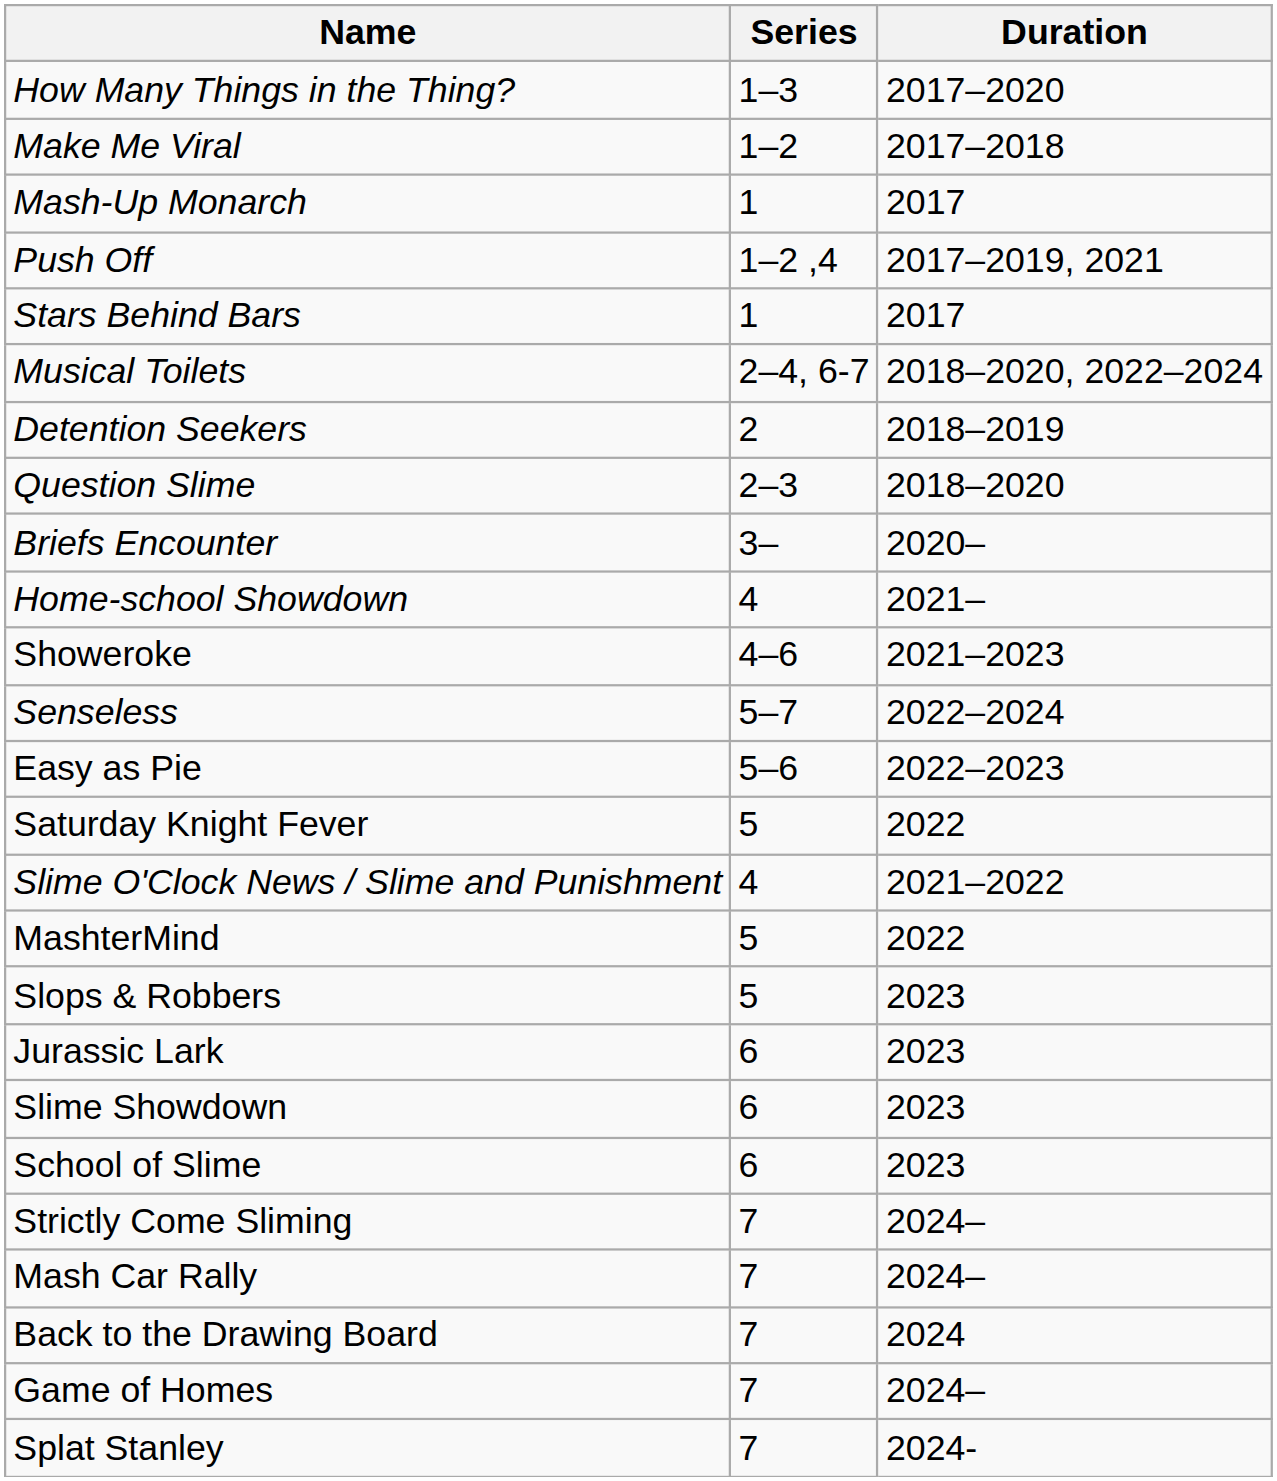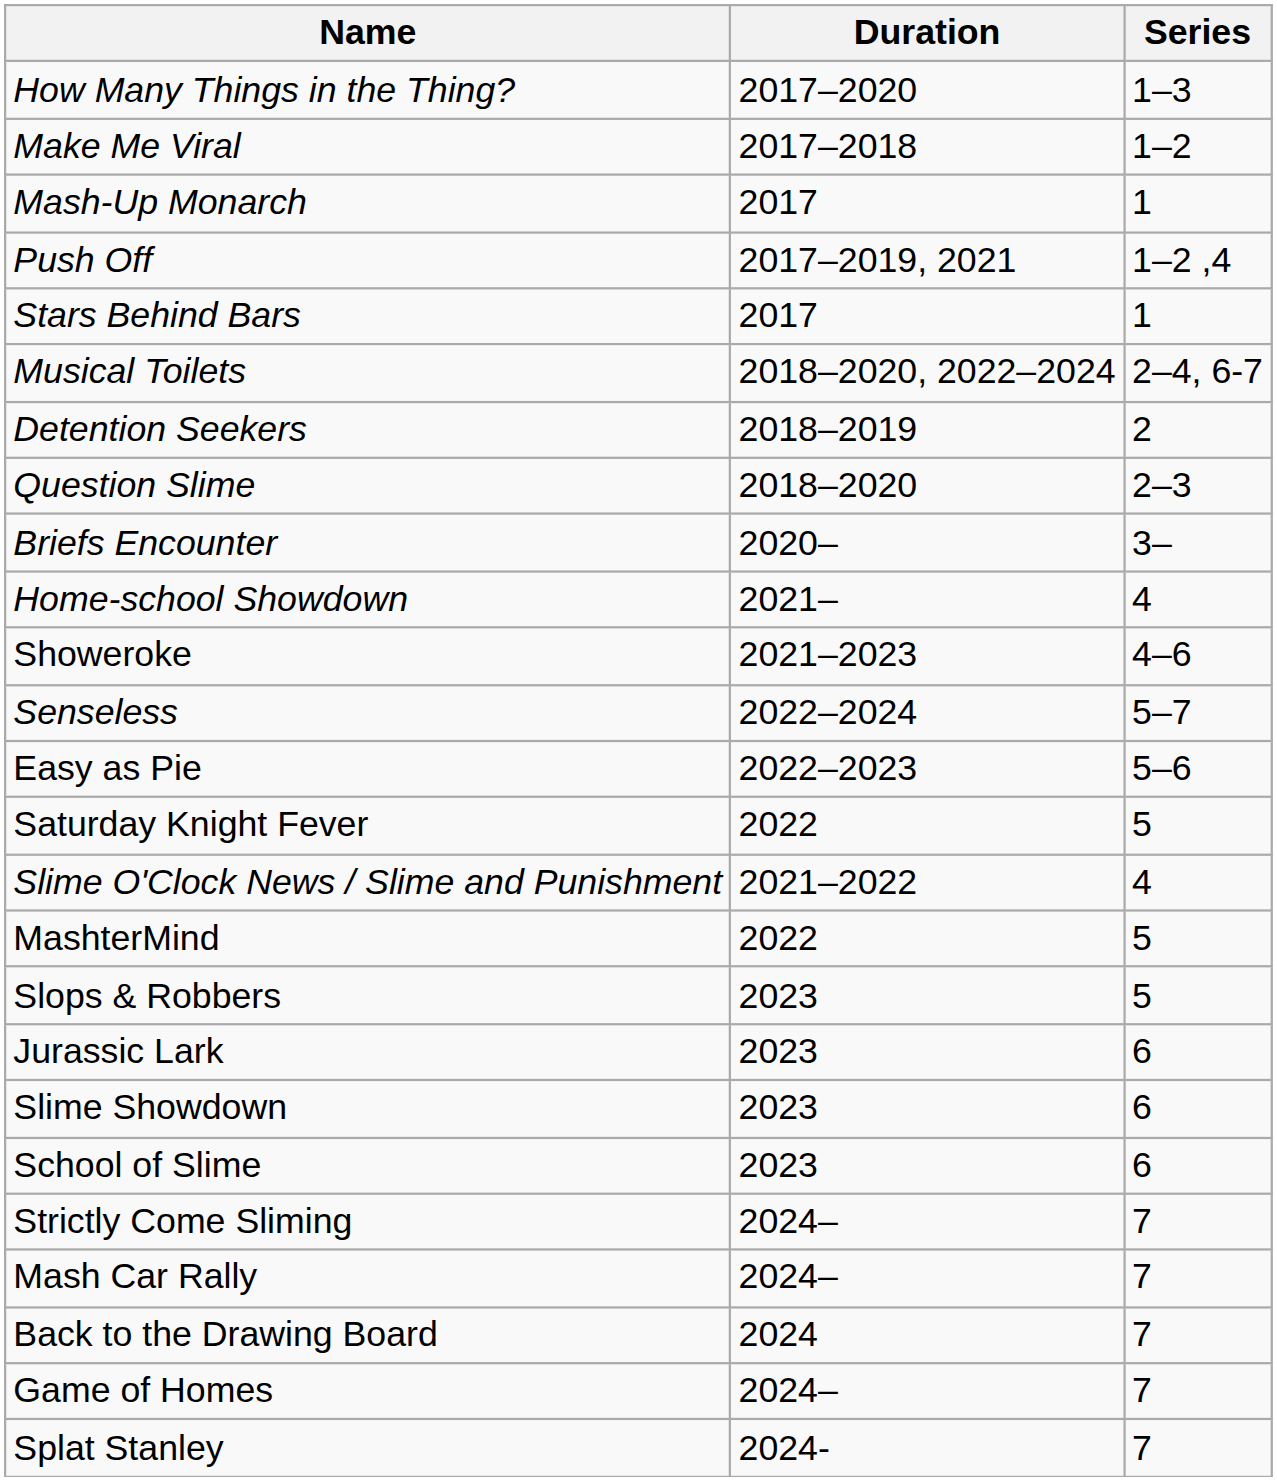 <table class="wikitable">
 <tr>
 <th>Name</th>
+<th>Duration</th>
 <th>Series</th>
-<th>Duration</th>
 </tr>
 <tr>
 <td><em>How Many Things in the Thing?</em></td>
+<td>2017–2020</td>
 <td>1–3</td>
-<td>2017–2020</td>
 </tr>
 <tr>
 <td><em>Make Me Viral</em></td>
+<td>2017–2018</td>
 <td>1–2</td>
-<td>2017–2018</td>
 </tr>
 <tr>
 <td><em>Mash-Up Monarch</em></td>
+<td>2017</td>
 <td>1</td>
-<td>2017</td>
 </tr>
 <tr>
 <td><em>Push Off</em></td>
+<td>2017–2019, 2021</td>
 <td>1–2 ,4</td>
-<td>2017–2019, 2021</td>
 </tr>
 <tr>
 <td><em>Stars Behind Bars</em></td>
+<td>2017</td>
 <td>1</td>
-<td>2017</td>
 </tr>
 <tr>
 <td><em>Musical Toilets</em></td>
+<td>2018–2020, 2022–2024</td>
 <td>2–4, 6-7</td>
-<td>2018–2020, 2022–2024</td>
 </tr>
 <tr>
 <td><em>Detention Seekers</em></td>
+<td>2018–2019</td>
 <td>2</td>
-<td>2018–2019</td>
 </tr>
 <tr>
 <td><em>Question Slime</em></td>
+<td>2018–2020</td>
 <td>2–3</td>
-<td>2018–2020</td>
 </tr>
 <tr>
 <td><em>Briefs Encounter </em></td>
+<td>2020–</td>
 <td>3–</td>
-<td>2020–</td>
 </tr>
 <tr>
 <td><em>Home-school Showdown </em></td>
+<td>2021–</td>
 <td>4</td>
-<td>2021–</td>
 </tr>
 <tr>
 <td>Showeroke</td>
+<td>2021–2023</td>
 <td>4–6</td>
-<td>2021–2023</td>
 </tr>
 <tr>
 <td><em>Senseless </em></td>
+<td>2022–2024</td>
 <td>5–7</td>
-<td>2022–2024</td>
 </tr>
 <tr>
 <td>Easy as Pie</td>
+<td>2022–2023</td>
 <td>5–6</td>
-<td>2022–2023</td>
 </tr>
 <tr>
 <td>Saturday Knight Fever</td>
+<td>2022</td>
 <td>5</td>
-<td>2022</td>
 </tr>
 <tr>
 <td><em>Slime O'Clock News / Slime and Punishment</em></td>
+<td>2021–2022</td>
 <td>4</td>
-<td>2021–2022</td>
 </tr>
 <tr>
 <td>MashterMind</td>
+<td>2022</td>
 <td>5</td>
-<td>2022</td>
 </tr>
 <tr>
 <td>Slops & Robbers</td>
+<td>2023</td>
 <td>5</td>
-<td>2023</td>
 </tr>
 <tr>
 <td>Jurassic Lark</td>
+<td>2023</td>
 <td>6</td>
-<td>2023</td>
 </tr>
 <tr>
 <td>Slime Showdown</td>
+<td>2023</td>
 <td>6</td>
-<td>2023</td>
 </tr>
 <tr>
 <td>School of Slime</td>
+<td>2023</td>
 <td>6</td>
-<td>2023</td>
 </tr>
 <tr>
 <td>Strictly Come Sliming</td>
+<td>2024–</td>
 <td>7</td>
-<td>2024–</td>
 </tr>
 <tr>
 <td>Mash Car Rally</td>
+<td>2024–</td>
 <td>7</td>
-<td>2024–</td>
 </tr>
 <tr>
 <td>Back to the Drawing Board</td>
+<td>2024</td>
 <td>7</td>
-<td>2024</td>
 </tr>
 <tr>
 <td>Game of  Homes</td>
+<td>2024–</td>
 <td>7</td>
-<td>2024–</td>
 </tr>
 <tr>
 <td>Splat Stanley</td>
+<td>2024-</td>
 <td>7</td>
-<td>2024-</td>
 </tr>
 </table>
